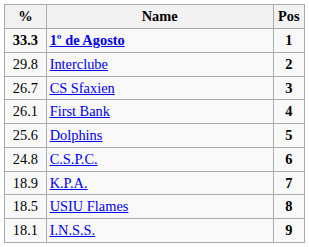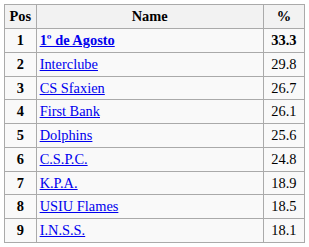 <table class="wikitable" style="text-align:center; font-size:90%;">
 <tr>
+<th width=25px>Pos</th>
+<th width=220px>Name</th>
 <th width=35px>%</th>
-<th width=220px>Name</th>
-<th width=25px>Pos</th>
 </tr>
 <tr>
+<td><strong>1</strong></td>
+<td align=left> <strong><a href='#'>1º de Agosto</a></strong></td>
 <td align=center><strong>33.3</strong></td>
-<td align=left> <strong><a href='#'>1º de Agosto</a></strong></td>
-<td><strong>1</strong></td>
 </tr>
 <tr>
+<td><strong>2</strong></td>
+<td align=left> <a href='#'>Interclube</a></td>
 <td align=center>29.8</td>
-<td align=left> <a href='#'>Interclube</a></td>
-<td><strong>2</strong></td>
 </tr>
 <tr>
+<td><strong>3</strong></td>
+<td align=left> <a href='#'>CS Sfaxien</a></td>
 <td align=center>26.7</td>
-<td align=left> <a href='#'>CS Sfaxien</a></td>
-<td><strong>3</strong></td>
 </tr>
 <tr>
+<td><strong>4</strong></td>
+<td align=left> <a href='#'>First Bank</a></td>
 <td>26.1</td>
-<td align=left> <a href='#'>First Bank</a></td>
-<td><strong>4</strong></td>
 </tr>
 <tr>
+<td><strong>5</strong></td>
+<td align=left> <a href='#'>Dolphins</a></td>
 <td align=center>25.6</td>
-<td align=left> <a href='#'>Dolphins</a></td>
-<td><strong>5</strong></td>
 </tr>
 <tr>
+<td><strong>6</strong></td>
+<td align=left> <a href='#'>C.S.P.C.</a></td>
 <td align=center>24.8</td>
-<td align=left> <a href='#'>C.S.P.C.</a></td>
-<td><strong>6</strong></td>
 </tr>
 <tr>
+<td><strong>7</strong></td>
+<td align=left> <a href='#'>K.P.A.</a></td>
 <td align=center>18.9</td>
-<td align=left> <a href='#'>K.P.A.</a></td>
-<td><strong>7</strong></td>
 </tr>
 <tr>
+<td><strong>8</strong></td>
+<td align=left> <a href='#'>USIU Flames</a></td>
 <td align=center>18.5</td>
-<td align=left> <a href='#'>USIU Flames</a></td>
-<td><strong>8</strong></td>
 </tr>
 <tr>
+<td><strong>9</strong></td>
+<td align=left> <a href='#'>I.N.S.S.</a></td>
 <td align=center>18.1</td>
-<td align=left> <a href='#'>I.N.S.S.</a></td>
-<td><strong>9</strong></td>
 </tr>
 </table>
